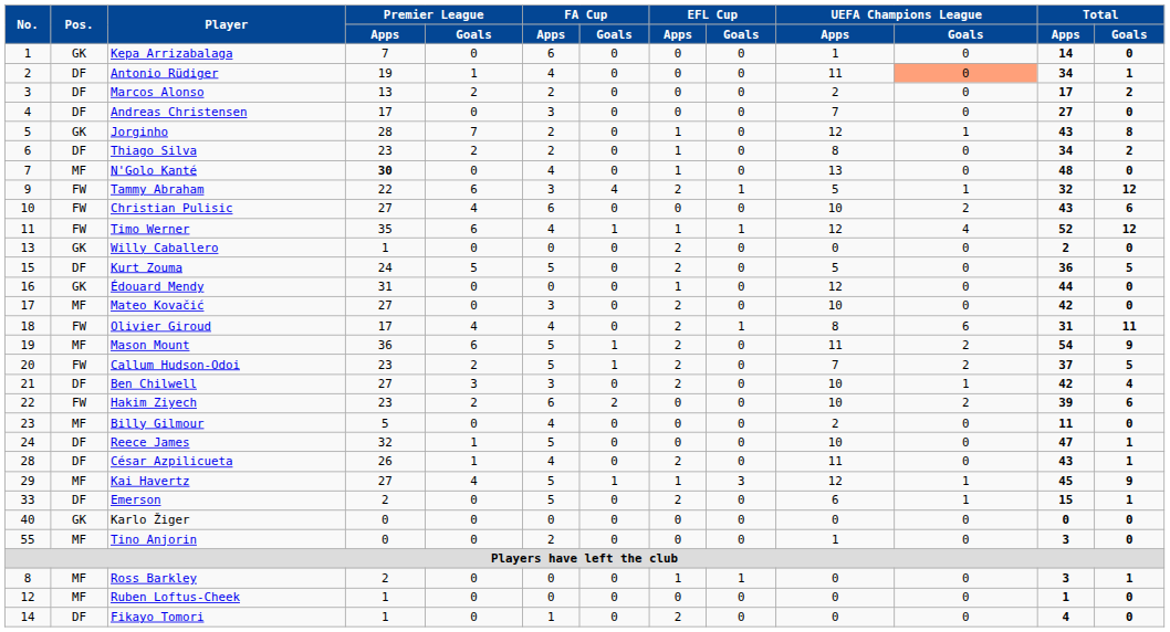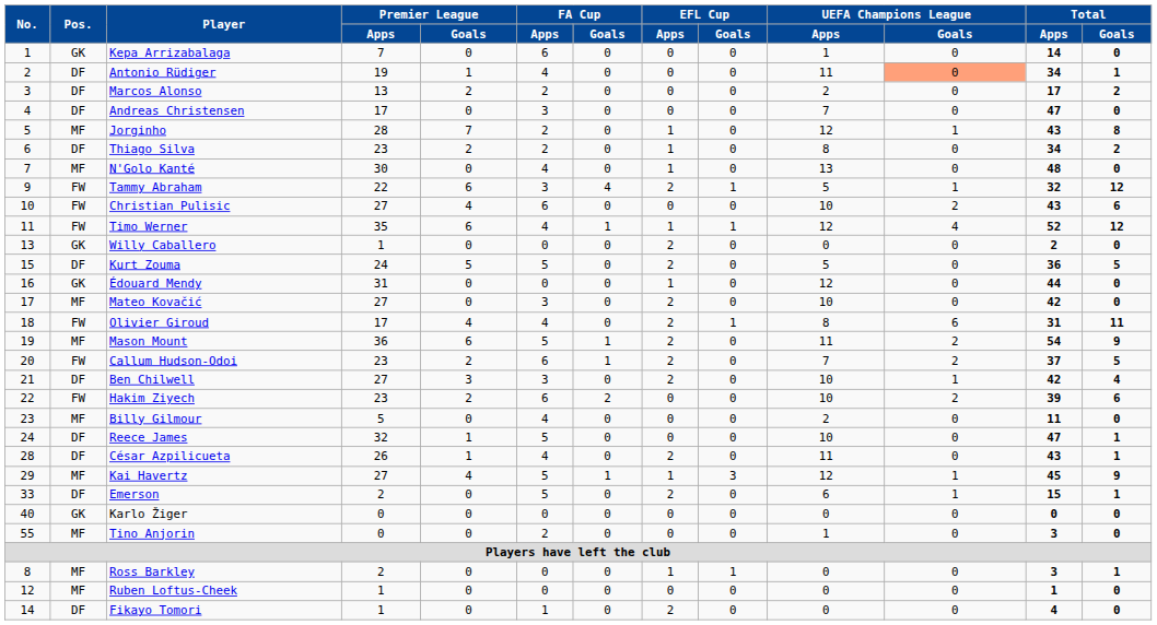 <table class="wikitable sortable" style="text-align:center;width:100%;">
 <tr>
 <th rowspan=2 style=background-color:#034694;color:#FFFFFF>No.</th>
 <th rowspan=2 style=background-color:#034694;color:#FFFFFF>Pos.</th>
 <th rowspan=2 style=background-color:#034694;color:#FFFFFF>Player</th>
 <th colspan=2 style=background:#034694;color:#FFFFFF>Premier League</th>
 <th colspan=2 style=background:#034694;color:#FFFFFF>FA Cup</th>
 <th colspan=2 style=background:#034694;color:#FFFFFF>EFL Cup</th>
 <th colspan=2 style=background:#034694;color:#FFFFFF>UEFA Champions League</th>
 <th colspan=2 style=background:#034694;color:#FFFFFF>Total</th>
 </tr>
 <tr>
 <th style=background-color:#034694;color:#FFFFFF>Apps</th>
 <th style=background-color:#034694;color:#FFFFFF>Goals</th>
 <th style=background-color:#034694;color:#FFFFFF>Apps</th>
 <th style=background-color:#034694;color:#FFFFFF>Goals</th>
 <th style=background-color:#034694;color:#FFFFFF>Apps</th>
 <th style=background-color:#034694;color:#FFFFFF>Goals</th>
 <th style=background-color:#034694;color:#FFFFFF>Apps</th>
 <th style=background-color:#034694;color:#FFFFFF>Goals</th>
 <th style=background-color:#034694;color:#FFFFFF>Apps</th>
 <th style=background-color:#034694;color:#FFFFFF>Goals</th>
 </tr>
 <tr>
 <td>1</td>
 <td>GK</td>
 <td align=left> <a href='#'>Kepa Arrizabalaga</a></td>
 <td>7</td>
 <td>0</td>
 <td>6</td>
 <td>0</td>
 <td>0</td>
 <td>0</td>
 <td>1</td>
 <td>0</td>
 <td><strong>14</strong></td>
 <td><strong>0</strong></td>
 </tr>
 <tr>
 <td>2</td>
 <td>DF</td>
 <td align=left> <a href='#'>Antonio Rüdiger</a></td>
 <td>19</td>
 <td>1</td>
 <td>4</td>
 <td>0</td>
 <td>0</td>
 <td>0</td>
 <td>11</td>
 <td style="background: lightsalmon;">0</td>
 <td><strong>34</strong></td>
 <td><strong>1</strong></td>
 </tr>
 <tr>
 <td>3</td>
 <td>DF</td>
 <td align=left> <a href='#'>Marcos Alonso</a></td>
 <td>13</td>
 <td>2</td>
 <td>2</td>
 <td>0</td>
 <td>0</td>
 <td>0</td>
 <td>2</td>
 <td>0</td>
 <td><strong>17</strong></td>
 <td><strong>2</strong></td>
 </tr>
 <tr>
 <td>4</td>
 <td>DF</td>
 <td align=left> <a href='#'>Andreas Christensen</a></td>
 <td>17</td>
 <td>0</td>
 <td>3</td>
 <td>0</td>
 <td>0</td>
 <td>0</td>
 <td>7</td>
 <td>0</td>
-<td><strong>27</strong></td>
+<td><strong>47</strong></td>
 <td><strong>0</strong></td>
 </tr>
 <tr>
 <td>5</td>
-<td>GK</td>
+<td>MF</td>
 <td align=left> <a href='#'>Jorginho</a></td>
 <td>28</td>
 <td>7</td>
 <td>2</td>
 <td>0</td>
 <td>1</td>
 <td>0</td>
 <td>12</td>
 <td>1</td>
 <td><strong>43</strong></td>
 <td><strong>8</strong></td>
 </tr>
 <tr>
 <td>6</td>
 <td>DF</td>
 <td align=left> <a href='#'>Thiago Silva</a></td>
 <td>23</td>
 <td>2</td>
 <td>2</td>
 <td>0</td>
 <td>1</td>
 <td>0</td>
 <td>8</td>
 <td>0</td>
 <td><strong>34</strong></td>
 <td><strong>2</strong></td>
 </tr>
 <tr>
 <td>7</td>
 <td>MF</td>
 <td align=left> <a href='#'>N'Golo Kanté</a></td>
-<td><strong>30</strong></td>
+<td>30</td>
 <td>0</td>
 <td>4</td>
 <td>0</td>
 <td>1</td>
 <td>0</td>
 <td>13</td>
 <td>0</td>
 <td><strong>48</strong></td>
 <td><strong>0</strong></td>
 </tr>
 <tr>
 <td>9</td>
 <td>FW</td>
 <td align=left> <a href='#'>Tammy Abraham</a></td>
 <td>22</td>
 <td>6</td>
 <td>3</td>
 <td>4</td>
 <td>2</td>
 <td>1</td>
 <td>5</td>
 <td>1</td>
 <td><strong>32</strong></td>
 <td><strong>12</strong></td>
 </tr>
 <tr>
 <td>10</td>
 <td>FW</td>
 <td align=left> <a href='#'>Christian Pulisic</a></td>
 <td>27</td>
 <td>4</td>
 <td>6</td>
 <td>0</td>
 <td>0</td>
 <td>0</td>
 <td>10</td>
 <td>2</td>
 <td><strong>43</strong></td>
 <td><strong>6</strong></td>
 </tr>
 <tr>
 <td>11</td>
 <td>FW</td>
 <td align=left> <a href='#'>Timo Werner</a></td>
 <td>35</td>
 <td>6</td>
 <td>4</td>
 <td>1</td>
 <td>1</td>
 <td>1</td>
 <td>12</td>
 <td>4</td>
 <td><strong>52</strong></td>
 <td><strong>12</strong></td>
 </tr>
 <tr>
 <td>13</td>
 <td>GK</td>
 <td align=left> <a href='#'>Willy Caballero</a></td>
 <td>1</td>
 <td>0</td>
 <td>0</td>
 <td>0</td>
 <td>2</td>
 <td>0</td>
 <td>0</td>
 <td>0</td>
 <td><strong>2</strong></td>
 <td><strong>0</strong></td>
 </tr>
 <tr>
 <td>15</td>
 <td>DF</td>
 <td align=left> <a href='#'>Kurt Zouma</a></td>
 <td>24</td>
 <td>5</td>
 <td>5</td>
 <td>0</td>
 <td>2</td>
 <td>0</td>
 <td>5</td>
 <td>0</td>
 <td><strong>36</strong></td>
 <td><strong>5</strong></td>
 </tr>
 <tr>
 <td>16</td>
 <td>GK</td>
 <td align=left> <a href='#'>Édouard Mendy</a></td>
 <td>31</td>
 <td>0</td>
 <td>0</td>
 <td>0</td>
 <td>1</td>
 <td>0</td>
 <td>12</td>
 <td>0</td>
 <td><strong>44</strong></td>
 <td><strong>0</strong></td>
 </tr>
 <tr>
 <td>17</td>
 <td>MF</td>
 <td align=left> <a href='#'>Mateo Kovačić</a></td>
 <td>27</td>
 <td>0</td>
 <td>3</td>
 <td>0</td>
 <td>2</td>
 <td>0</td>
 <td>10</td>
 <td>0</td>
 <td><strong>42</strong></td>
 <td><strong>0</strong></td>
 </tr>
 <tr>
 <td>18</td>
 <td>FW</td>
 <td align=left> <a href='#'>Olivier Giroud</a></td>
 <td>17</td>
 <td>4</td>
 <td>4</td>
 <td>0</td>
 <td>2</td>
 <td>1</td>
 <td>8</td>
 <td>6</td>
 <td><strong>31</strong></td>
 <td><strong>11</strong></td>
 </tr>
 <tr>
 <td>19</td>
 <td>MF</td>
 <td align=left> <a href='#'>Mason Mount</a></td>
 <td>36</td>
 <td>6</td>
 <td>5</td>
 <td>1</td>
 <td>2</td>
 <td>0</td>
 <td>11</td>
 <td>2</td>
 <td><strong>54</strong></td>
 <td><strong>9</strong></td>
 </tr>
 <tr>
 <td>20</td>
 <td>FW</td>
 <td align=left> <a href='#'>Callum Hudson-Odoi</a></td>
 <td>23</td>
 <td>2</td>
-<td>5</td>
+<td>6</td>
 <td>1</td>
 <td>2</td>
 <td>0</td>
 <td>7</td>
 <td>2</td>
 <td><strong>37</strong></td>
 <td><strong>5</strong></td>
 </tr>
 <tr>
 <td>21</td>
 <td>DF</td>
 <td align=left> <a href='#'>Ben Chilwell</a></td>
 <td>27</td>
 <td>3</td>
 <td>3</td>
 <td>0</td>
 <td>2</td>
 <td>0</td>
 <td>10</td>
 <td>1</td>
 <td><strong>42</strong></td>
 <td><strong>4</strong></td>
 </tr>
 <tr>
 <td>22</td>
 <td>FW</td>
 <td align=left> <a href='#'>Hakim Ziyech</a></td>
 <td>23</td>
 <td>2</td>
 <td>6</td>
 <td>2</td>
 <td>0</td>
 <td>0</td>
 <td>10</td>
 <td>2</td>
 <td><strong>39</strong></td>
 <td><strong>6</strong></td>
 </tr>
 <tr>
 <td>23</td>
 <td>MF</td>
 <td align=left> <a href='#'>Billy Gilmour</a></td>
 <td>5</td>
 <td>0</td>
 <td>4</td>
 <td>0</td>
 <td>0</td>
 <td>0</td>
 <td>2</td>
 <td>0</td>
 <td><strong>11</strong></td>
 <td><strong>0</strong></td>
 </tr>
 <tr>
 <td>24</td>
 <td>DF</td>
 <td align=left> <a href='#'>Reece James</a></td>
 <td>32</td>
 <td>1</td>
 <td>5</td>
 <td>0</td>
 <td>0</td>
 <td>0</td>
 <td>10</td>
 <td>0</td>
 <td><strong>47</strong></td>
 <td><strong>1</strong></td>
 </tr>
 <tr>
 <td>28</td>
 <td>DF</td>
 <td align=left> <a href='#'>César Azpilicueta</a></td>
 <td>26</td>
 <td>1</td>
 <td>4</td>
 <td>0</td>
 <td>2</td>
 <td>0</td>
 <td>11</td>
 <td>0</td>
 <td><strong>43</strong></td>
 <td><strong>1</strong></td>
 </tr>
 <tr>
 <td>29</td>
 <td>MF</td>
 <td align=left> <a href='#'>Kai Havertz</a></td>
 <td>27</td>
 <td>4</td>
 <td>5</td>
 <td>1</td>
 <td>1</td>
 <td>3</td>
 <td>12</td>
 <td>1</td>
 <td><strong>45</strong></td>
 <td><strong>9</strong></td>
 </tr>
 <tr>
 <td>33</td>
 <td>DF</td>
 <td align=left> <a href='#'>Emerson</a></td>
 <td>2</td>
 <td>0</td>
 <td>5</td>
 <td>0</td>
 <td>2</td>
 <td>0</td>
 <td>6</td>
 <td>1</td>
 <td><strong>15</strong></td>
 <td><strong>1</strong></td>
 </tr>
 <tr>
 <td>40</td>
 <td>GK</td>
 <td align=left> Karlo Žiger</td>
 <td>0</td>
 <td>0</td>
 <td>0</td>
 <td>0</td>
 <td>0</td>
 <td>0</td>
 <td>0</td>
 <td>0</td>
 <td><strong>0</strong></td>
 <td><strong>0</strong></td>
 </tr>
 <tr>
 <td>55</td>
 <td>MF</td>
 <td align=left> <a href='#'>Tino Anjorin</a></td>
 <td>0</td>
 <td>0</td>
 <td>2</td>
 <td>0</td>
 <td>0</td>
 <td>0</td>
 <td>1</td>
 <td>0</td>
 <td><strong>3</strong></td>
 <td><strong>0</strong></td>
 </tr>
 <tr>
 <th colspan=15 style=background:#dcdcdc>Players have left the club</th>
 </tr>
 <tr>
 <td>8</td>
 <td>MF</td>
 <td align=left> <a href='#'>Ross Barkley</a></td>
 <td>2</td>
 <td>0</td>
 <td>0</td>
 <td>0</td>
 <td>1</td>
 <td>1</td>
 <td>0</td>
 <td>0</td>
 <td><strong>3</strong></td>
 <td><strong>1</strong></td>
 </tr>
 <tr>
 <td>12</td>
 <td>MF</td>
 <td align=left> <a href='#'>Ruben Loftus-Cheek</a></td>
 <td>1</td>
 <td>0</td>
 <td>0</td>
 <td>0</td>
 <td>0</td>
 <td>0</td>
 <td>0</td>
 <td>0</td>
 <td><strong>1</strong></td>
 <td><strong>0</strong></td>
 </tr>
 <tr>
 <td>14</td>
 <td>DF</td>
 <td align=left> <a href='#'>Fikayo Tomori</a></td>
 <td>1</td>
 <td>0</td>
 <td>1</td>
 <td>0</td>
 <td>2</td>
 <td>0</td>
 <td>0</td>
 <td>0</td>
 <td><strong>4</strong></td>
 <td><strong>0</strong></td>
 </tr>
 </table>
